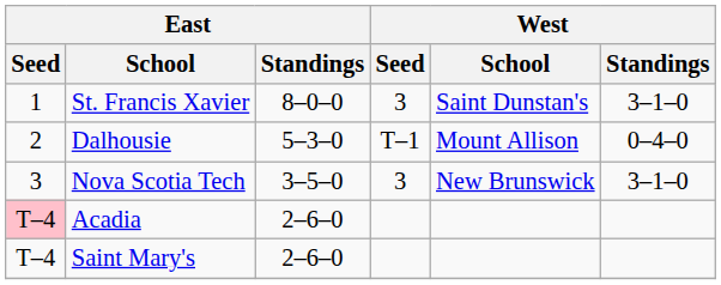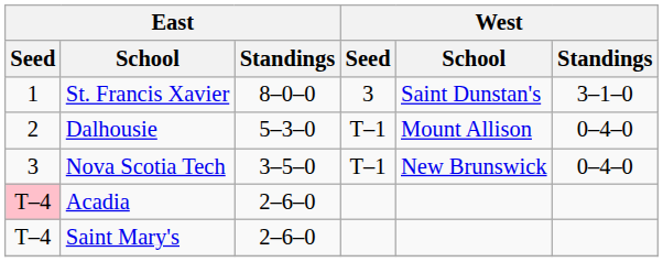 <table class="wikitable">
 <tr>
 <th colspan=3>East</th>
 <th colspan=3>West</th>
 </tr>
 <tr>
 <th>Seed</th>
 <th>School</th>
 <th>Standings</th>
 <th>Seed</th>
 <th>School</th>
 <th>Standings</th>
 </tr>
 <tr>
 <td align=center>1</td>
 <td><a href='#'>St. Francis Xavier</a></td>
 <td align=center>8–0–0</td>
 <td align=center>3</td>
 <td><a href='#'>Saint Dunstan's</a></td>
 <td align=center>3–1–0</td>
 </tr>
 <tr>
 <td align=center>2</td>
 <td><a href='#'>Dalhousie</a></td>
 <td align=center>5–3–0</td>
 <td align=center>T–1</td>
 <td><a href='#'>Mount Allison</a></td>
 <td align=center>0–4–0</td>
 </tr>
 <tr>
 <td align=center>3</td>
 <td><a href='#'>Nova Scotia Tech</a></td>
 <td align=center>3–5–0</td>
-<td align=center>3</td>
+<td align=center>T–1</td>
 <td><a href='#'>New Brunswick</a></td>
-<td align=center>3–1–0</td>
+<td align=center>0–4–0</td>
 </tr>
 <tr>
 <td align=center style="background: pink;">T–4</td>
 <td><a href='#'>Acadia</a></td>
 <td align=center>2–6–0</td>
 <td></td>
 <td></td>
 <td></td>
 </tr>
 <tr>
 <td align=center>T–4</td>
 <td><a href='#'>Saint Mary's</a></td>
 <td align=center>2–6–0</td>
 <td></td>
 <td></td>
 <td></td>
 </tr>
 <tr>
 </tr>
 </table>
